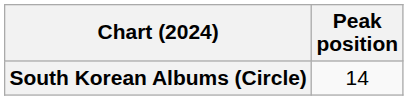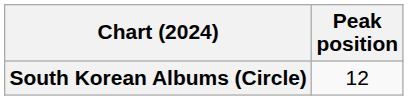 <table class="wikitable plainrowheaders" style="text-align:center">
 <tr>
 <th scope="col">Chart (2024)</th>
 <th scope="col">Peak<br>position</th>
 </tr>
 <tr>
 <th scope="row">South Korean Albums (Circle)</th>
-<td>14</td>
+<td>12</td>
 </tr>
 </table>
